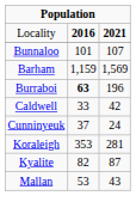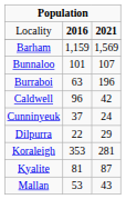 <table class="wikitable" style="text-align:center;">
 <tr>
 <td colspan="3" style="text-align:center;  font-weight:bold">Population</td>
 </tr>
 <tr>
 <td style="text-align:center; background:  font-weight:bold">Locality</td>
 <td style="text-align:center; background:  font-weight:bold"><strong>2016</strong></td>
 <td style="text-align:center; background:  font-weight:bold"><strong>2021</strong></td>
 </tr>
 <tr>
 </tr>
 <tr>
+<td><a href='#'>Barham</a></td>
+<td>1,159</td>
+<td>1,569</td>
+</tr>
+<tr>
 <td><a href='#'>Bunnaloo</a></td>
 <td>101</td>
 <td>107</td>
 </tr>
 <tr>
-<td><a href='#'>Barham</a></td>
-<td>1,159</td>
-<td>1,569</td>
-</tr>
-<tr>
 <td><a href='#'>Burraboi</a></td>
-<td><strong>63</strong></td>
+<td>63</td>
 <td>196</td>
 </tr>
 <tr>
 <td><a href='#'>Caldwell</a></td>
-<td>33</td>
+<td>96</td>
 <td>42</td>
 </tr>
 <tr>
 <td><a href='#'>Cunninyeuk</a></td>
 <td>37</td>
 <td>24</td>
 </tr>
 <tr>
+<td><a href='#'>Dilpurra</a></td>
+<td>22</td>
+<td>29</td>
+</tr>
+<tr>
 <td><a href='#'>Koraleigh</a></td>
 <td>353</td>
 <td>281</td>
 </tr>
 <tr>
 <td><a href='#'>Kyalite</a></td>
-<td>82</td>
+<td>81</td>
 <td>87</td>
 </tr>
 <tr>
 <td><a href='#'>Mallan</a></td>
 <td>53</td>
 <td>43</td>
 </tr>
 </table>
